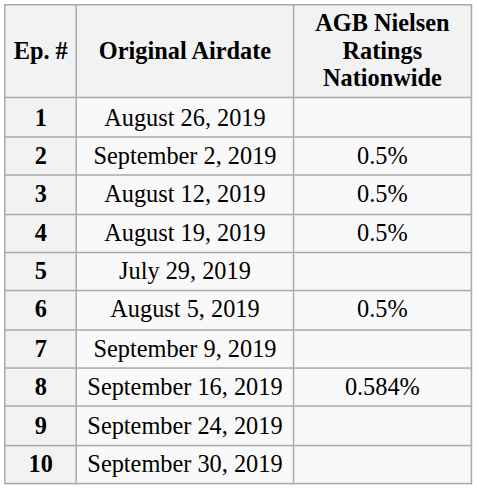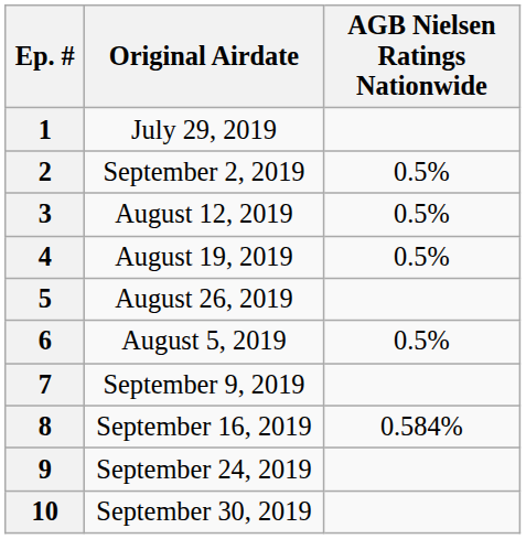 <table class="wikitable" style="text-align:center">
 <tr>
 <th rowspan="1" style="width:40px">Ep. #</th>
 <th style="width:135px">Original Airdate</th>
 <th width="110">AGB Nielsen Ratings Nationwide</th>
 </tr>
 <tr>
 <th>1</th>
-<td>August 26, 2019</td>
+<td>July 29, 2019</td>
 <td></td>
 </tr>
 <tr>
 <th>2</th>
 <td>September 2, 2019</td>
 <td>0.5%</td>
 </tr>
 <tr>
 <th>3</th>
 <td>August 12, 2019</td>
 <td>0.5%</td>
 </tr>
 <tr>
 <th>4</th>
 <td>August 19, 2019</td>
 <td>0.5%</td>
 </tr>
 <tr>
 <th>5</th>
-<td>July 29, 2019</td>
+<td>August 26, 2019</td>
 <td></td>
 </tr>
 <tr>
 <th>6</th>
 <td>August 5, 2019</td>
 <td>0.5%</td>
 </tr>
 <tr>
 <th>7</th>
 <td>September 9, 2019</td>
 <td></td>
 </tr>
 <tr>
 <th>8</th>
 <td>September 16, 2019</td>
 <td>0.584%</td>
 </tr>
 <tr>
 <th>9</th>
 <td>September 24, 2019</td>
 <td></td>
 </tr>
 <tr>
 <th>10</th>
 <td>September 30, 2019</td>
 <td></td>
 </tr>
 </table>
